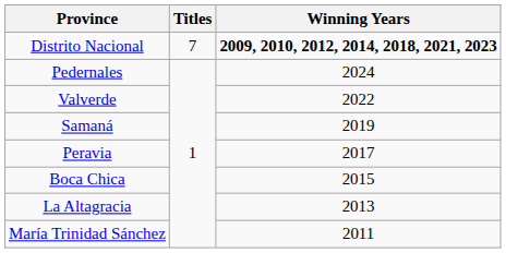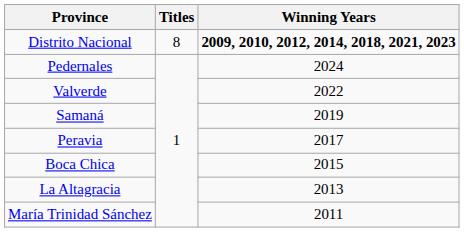 <table class="wikitable " style="font-size: 90%; text-align:center;">
 <tr>
 <th>Province</th>
 <th>Titles</th>
 <th>Winning Years</th>
 </tr>
 <tr>
 <td><a href='#'>Distrito Nacional</a></td>
-<td rowspan="1" style="text-align:center;">7</td>
+<td rowspan="1" style="text-align:center;">8</td>
 <td><strong>2009, 2010, 2012, 2014, 2018, 2021, 2023</strong></td>
 </tr>
 <tr>
 <td><a href='#'>Pedernales</a></td>
 <td rowspan="7" align=center>1</td>
 <td>2024</td>
 </tr>
 <tr>
 <td><a href='#'>Valverde</a></td>
 <td>2022</td>
 </tr>
 <tr>
 <td><a href='#'>Samaná</a></td>
 <td>2019</td>
 </tr>
 <tr>
 <td><a href='#'>Peravia</a></td>
 <td>2017</td>
 </tr>
 <tr>
 <td><a href='#'>Boca Chica</a></td>
 <td>2015</td>
 </tr>
 <tr>
 <td><a href='#'>La Altagracia</a></td>
 <td>2013</td>
 </tr>
 <tr>
 <td><a href='#'>María Trinidad Sánchez</a></td>
 <td>2011</td>
 </tr>
 </table>
